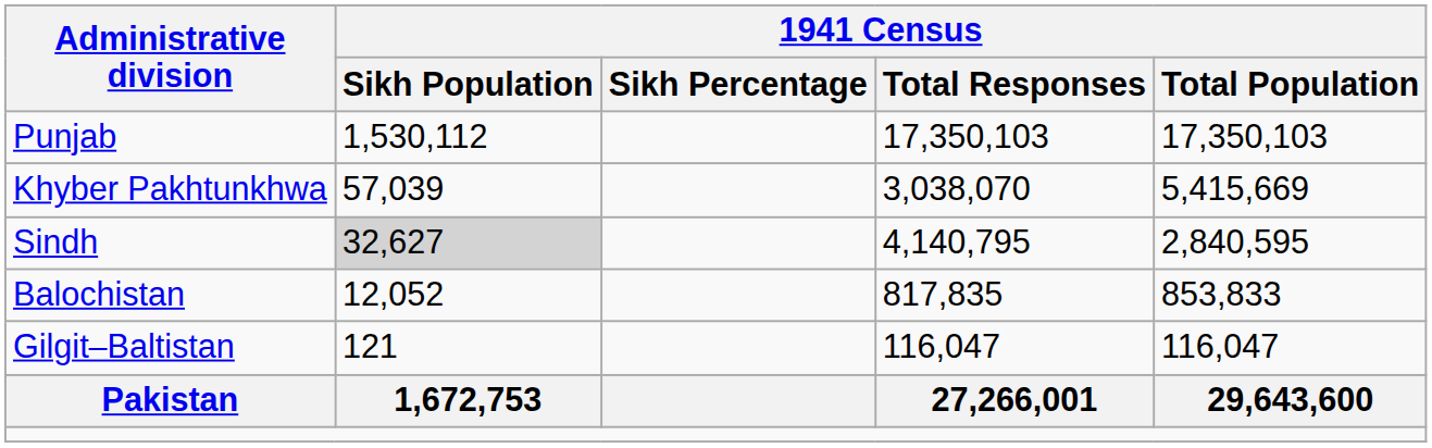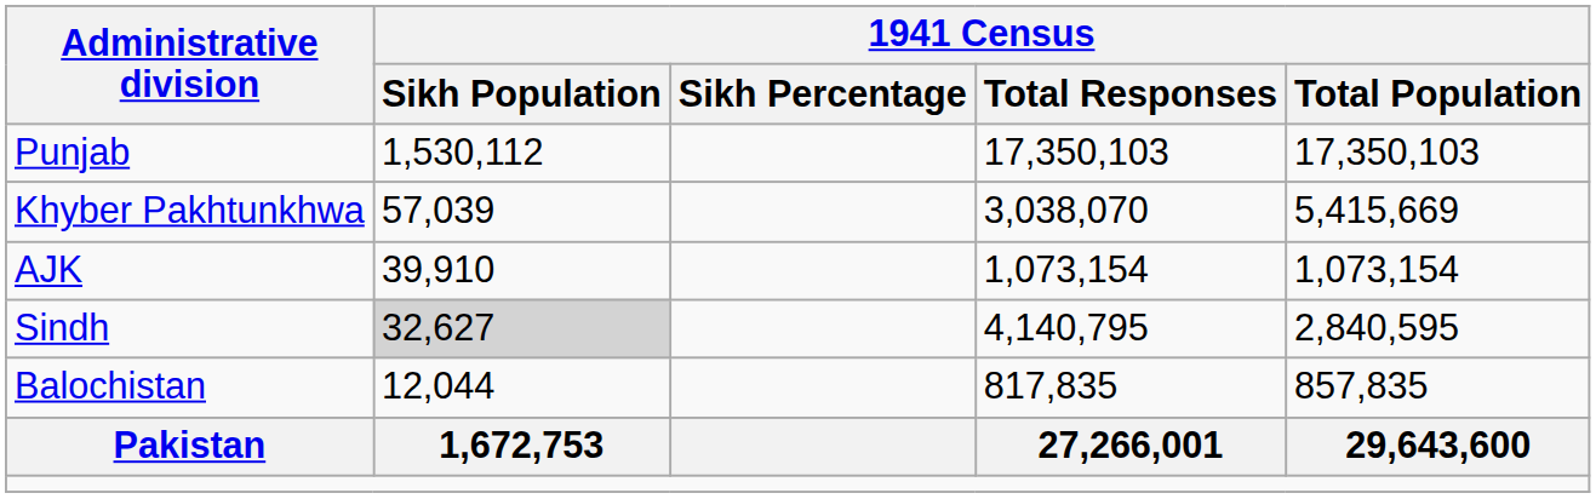 <table class="wikitable sortable">
 <tr>
 <th rowspan="2"><a href='#'>Administrative<br>division</a></th>
 <th colspan="4"><a href='#'>1941 Census</a></th>
 </tr>
 <tr>
 <th>Sikh Population</th>
 <th>Sikh Percentage</th>
 <th>Total Responses</th>
 <th>Total Population</th>
 </tr>
 <tr>
 <td><a href='#'>Punjab</a></td>
 <td>1,530,112</td>
 <td></td>
 <td>17,350,103</td>
 <td>17,350,103</td>
 </tr>
 <tr>
 <td><a href='#'>Khyber Pakhtunkhwa</a></td>
 <td>57,039</td>
 <td></td>
 <td>3,038,070</td>
 <td>5,415,669</td>
 </tr>
 <tr>
+<td><a href='#'>AJK</a></td>
+<td>39,910</td>
+<td></td>
+<td>1,073,154</td>
+<td>1,073,154</td>
+</tr>
+<tr>
 <td><a href='#'>Sindh</a></td>
 <td style="background: lightgrey;">32,627</td>
 <td></td>
 <td>4,140,795</td>
 <td>2,840,595</td>
 </tr>
 <tr>
 <td><a href='#'>Balochistan</a></td>
-<td>12,052</td>
+<td>12,044</td>
 <td></td>
 <td>817,835</td>
-<td>853,833</td>
-</tr>
-<tr>
-<td><a href='#'>Gilgit–Baltistan</a></td>
-<td>121</td>
-<td></td>
-<td>116,047</td>
-<td>116,047</td>
+<td>857,835</td>
 </tr>
 <tr>
 <th><a href='#'>Pakistan</a></th>
 <th>1,672,753</th>
 <th></th>
 <th>27,266,001</th>
 <th>29,643,600</th>
 </tr>
 <tr>
 <td colspan="5"></td>
 </tr>
 </table>
